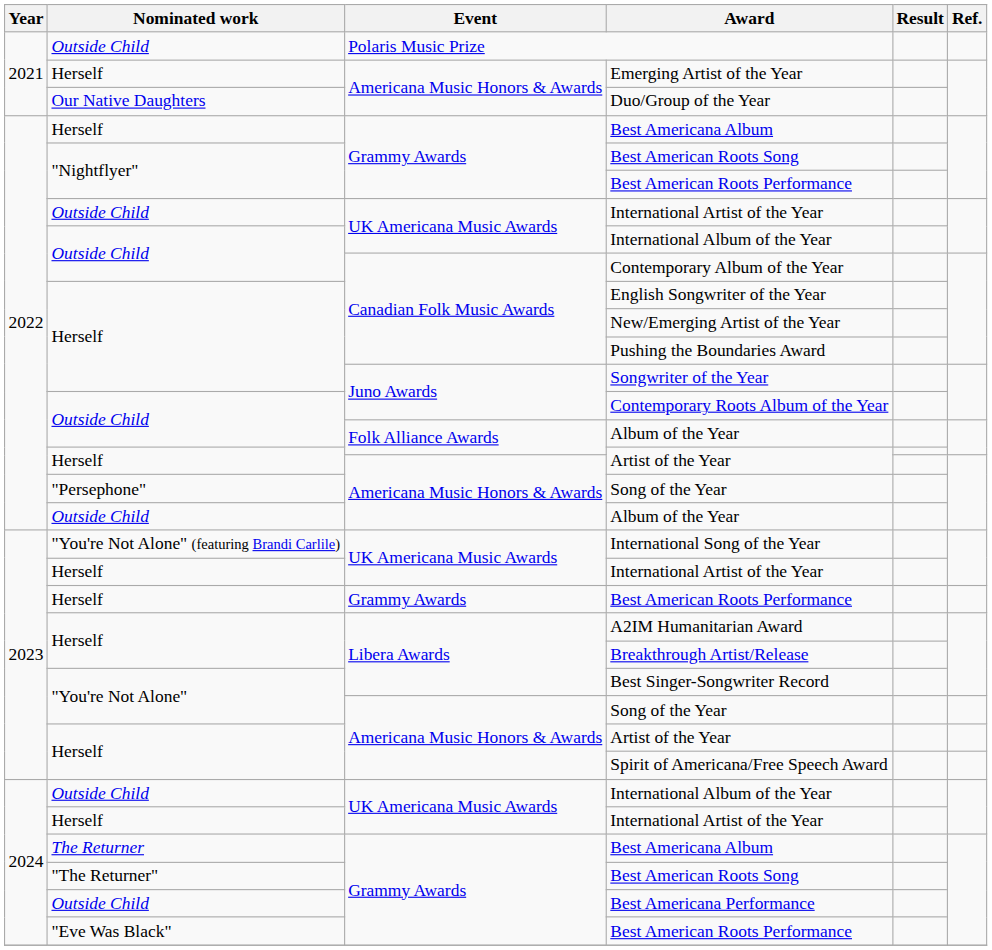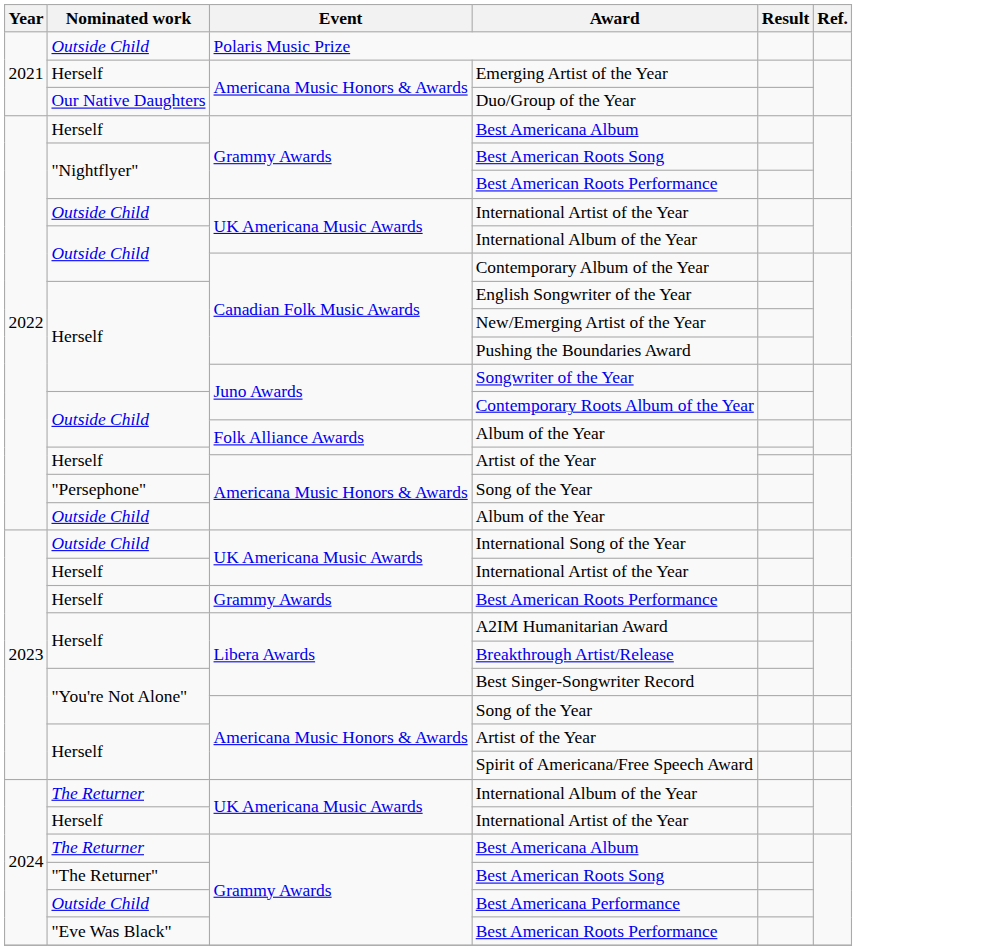 <table class="wikitable">
 <tr>
 <th style="text-align:center;">Year</th>
 <th style="text-align:center;">Nominated work</th>
 <th style="text-align:center;">Event</th>
 <th style="text-align:center;">Award</th>
 <th style="text-align:center;">Result</th>
 <th style="text-align:center;">Ref.</th>
 </tr>
 <tr>
 <td rowspan=3>2021</td>
 <td><em><a href='#'>Outside Child</a></em></td>
 <td colspan=2><a href='#'>Polaris Music Prize</a></td>
 <td></td>
 <td></td>
 </tr>
 <tr>
 <td>Herself</td>
 <td rowspan=2><a href='#'>Americana Music Honors & Awards</a></td>
 <td>Emerging Artist of the Year</td>
 <td></td>
 <td rowspan=2></td>
 </tr>
 <tr>
 <td><a href='#'>Our Native Daughters</a></td>
 <td>Duo/Group of the Year</td>
 <td></td>
 </tr>
 <tr>
 <td rowspan="16">2022</td>
 <td>Herself</td>
 <td rowspan="3"><a href='#'>Grammy Awards</a></td>
 <td><a href='#'>Best Americana Album</a></td>
 <td></td>
 <td rowspan="3"></td>
 </tr>
 <tr>
 <td rowspan=2>"Nightflyer"</td>
 <td><a href='#'>Best American Roots Song</a></td>
 <td></td>
 </tr>
 <tr>
 <td><a href='#'>Best American Roots Performance</a></td>
 <td></td>
 </tr>
 <tr>
 <td><em><a href='#'>Outside Child</a></em></td>
 <td rowspan=2><a href='#'>UK Americana Music Awards</a></td>
 <td>International Artist of the Year</td>
 <td></td>
 <td rowspan=2></td>
 </tr>
 <tr>
 <td rowspan=2><em><a href='#'>Outside Child</a></em></td>
 <td>International Album of the Year</td>
 <td></td>
 </tr>
 <tr>
 <td rowspan=4><a href='#'>Canadian Folk Music Awards</a></td>
 <td>Contemporary Album of the Year</td>
 <td></td>
 <td rowspan=4></td>
 </tr>
 <tr>
 <td rowspan=4>Herself</td>
 <td>English Songwriter of the Year</td>
 <td></td>
 </tr>
 <tr>
 <td>New/Emerging Artist of the Year</td>
 <td></td>
 </tr>
 <tr>
 <td>Pushing the Boundaries Award</td>
 <td></td>
 </tr>
 <tr>
 <td rowspan=2><a href='#'>Juno Awards</a></td>
 <td><a href='#'>Songwriter of the Year</a></td>
 <td></td>
 <td rowspan=2></td>
 </tr>
 <tr>
 <td rowspan=2><em><a href='#'>Outside Child</a></em></td>
 <td><a href='#'>Contemporary Roots Album of the Year</a></td>
 <td></td>
 </tr>
 <tr>
 <td rowspan=2><a href='#'>Folk Alliance Awards</a></td>
 <td>Album of the Year</td>
 <td></td>
 <td rowspan=2></td>
 </tr>
 <tr>
 <td rowspan=2>Herself</td>
 <td rowspan=2>Artist of the Year</td>
 <td></td>
 </tr>
 <tr>
 <td rowspan=3><a href='#'>Americana Music Honors & Awards</a></td>
 <td></td>
 <td rowspan=3></td>
 </tr>
 <tr>
 <td>"Persephone"</td>
 <td>Song of the Year</td>
 <td></td>
 </tr>
 <tr>
 <td><em><a href='#'>Outside Child</a></em></td>
 <td>Album of the Year</td>
 <td></td>
 </tr>
 <tr>
 <td rowspan=9>2023</td>
-<td>"You're Not Alone" <small>(featuring <a href='#'>Brandi Carlile</a>)</small></td>
+<td><em><a href='#'>Outside Child</a></em></td>
 <td rowspan=2><a href='#'>UK Americana Music Awards</a></td>
 <td>International Song of the Year</td>
 <td></td>
 <td rowspan=2></td>
 </tr>
 <tr>
 <td>Herself</td>
 <td>International Artist of the Year</td>
 <td></td>
 </tr>
 <tr>
 <td>Herself</td>
 <td><a href='#'>Grammy Awards</a></td>
 <td><a href='#'>Best American Roots Performance</a></td>
 <td></td>
 <td></td>
 </tr>
 <tr>
 <td rowspan="2">Herself</td>
 <td rowspan="3"><a href='#'>Libera Awards</a></td>
 <td>A2IM Humanitarian Award</td>
 <td></td>
 <td rowspan="3"></td>
 </tr>
 <tr>
 <td><a href='#'>Breakthrough Artist/Release</a></td>
 <td></td>
 </tr>
 <tr>
 <td rowspan=2>"You're Not Alone" </td>
 <td>Best Singer-Songwriter Record</td>
 <td></td>
 </tr>
 <tr>
 <td rowspan=3><a href='#'>Americana Music Honors & Awards</a></td>
 <td>Song of the Year</td>
 <td></td>
 <td></td>
 </tr>
 <tr>
 <td rowspan=2>Herself</td>
 <td>Artist of the Year</td>
 <td></td>
 <td></td>
 </tr>
 <tr>
 <td>Spirit of Americana/Free Speech Award</td>
 <td></td>
 <td></td>
 </tr>
 <tr>
 <td rowspan=6>2024</td>
-<td><em><a href='#'>Outside Child</a></em></td>
+<td><em><a href='#'>The Returner</a></em></td>
 <td rowspan=2><a href='#'>UK Americana Music Awards</a></td>
 <td>International Album of the Year</td>
 <td></td>
 <td rowspan=2></td>
 </tr>
 <tr>
 <td>Herself</td>
 <td>International Artist of the Year</td>
 <td></td>
 </tr>
 <tr>
 <td><em><a href='#'>The Returner</a></em></td>
 <td rowspan="4"><a href='#'>Grammy Awards</a></td>
 <td><a href='#'>Best Americana Album</a></td>
 <td></td>
 <td rowspan="4"></td>
 </tr>
 <tr>
 <td>"The Returner"</td>
 <td><a href='#'>Best American Roots Song</a></td>
 <td></td>
 </tr>
 <tr>
 <td><em><a href='#'>Outside Child</a></em></td>
 <td><a href='#'>Best Americana Performance</a></td>
 <td></td>
 </tr>
 <tr>
 <td>"Eve Was Black"</td>
 <td><a href='#'>Best American Roots Performance</a></td>
 <td></td>
 </tr>
 <tr>
 </tr>
 </table>
